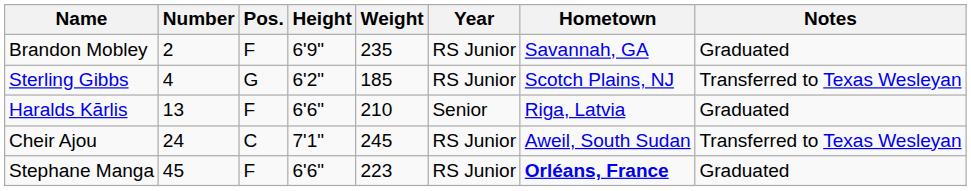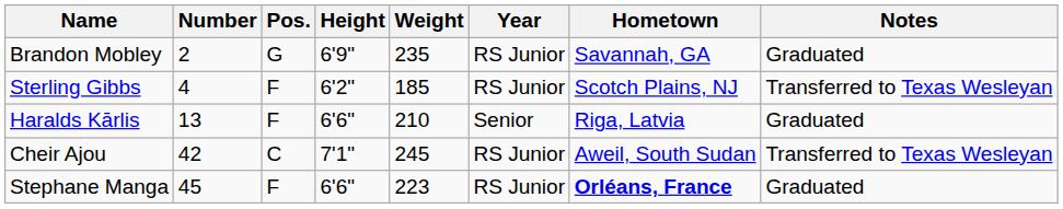 <table class="wikitable sortable" border="1">
 <tr>
 <th>Name</th>
 <th>Number</th>
 <th>Pos.</th>
 <th>Height</th>
 <th>Weight</th>
 <th>Year</th>
 <th>Hometown</th>
 <th class="unsortable">Notes</th>
 </tr>
 <tr>
 <td>Brandon Mobley</td>
 <td>2</td>
-<td>F</td>
+<td>G</td>
 <td>6'9"</td>
 <td>235</td>
 <td>RS Junior</td>
 <td><a href='#'>Savannah, GA</a></td>
 <td>Graduated</td>
 </tr>
 <tr>
 <td><a href='#'>Sterling Gibbs</a></td>
 <td>4</td>
-<td>G</td>
+<td>F</td>
 <td>6'2"</td>
 <td>185</td>
 <td>RS Junior</td>
 <td><a href='#'>Scotch Plains, NJ</a></td>
 <td>Transferred to <a href='#'>Texas Wesleyan</a></td>
 </tr>
 <tr>
 <td><a href='#'>Haralds Kārlis</a></td>
 <td>13</td>
 <td>F</td>
 <td>6'6"</td>
 <td>210</td>
 <td>Senior</td>
 <td><a href='#'>Riga, Latvia</a></td>
 <td>Graduated</td>
 </tr>
 <tr>
 <td>Cheir Ajou</td>
-<td>24</td>
+<td>42</td>
 <td>C</td>
 <td>7'1"</td>
 <td>245</td>
 <td>RS Junior</td>
 <td><a href='#'>Aweil, South Sudan</a></td>
 <td>Transferred to <a href='#'>Texas Wesleyan</a></td>
 </tr>
 <tr>
 <td>Stephane Manga</td>
 <td>45</td>
 <td>F</td>
 <td>6'6"</td>
 <td>223</td>
 <td>RS Junior</td>
 <td><strong><a href='#'>Orléans, France</a></strong></td>
 <td>Graduated</td>
 </tr>
 </table>
